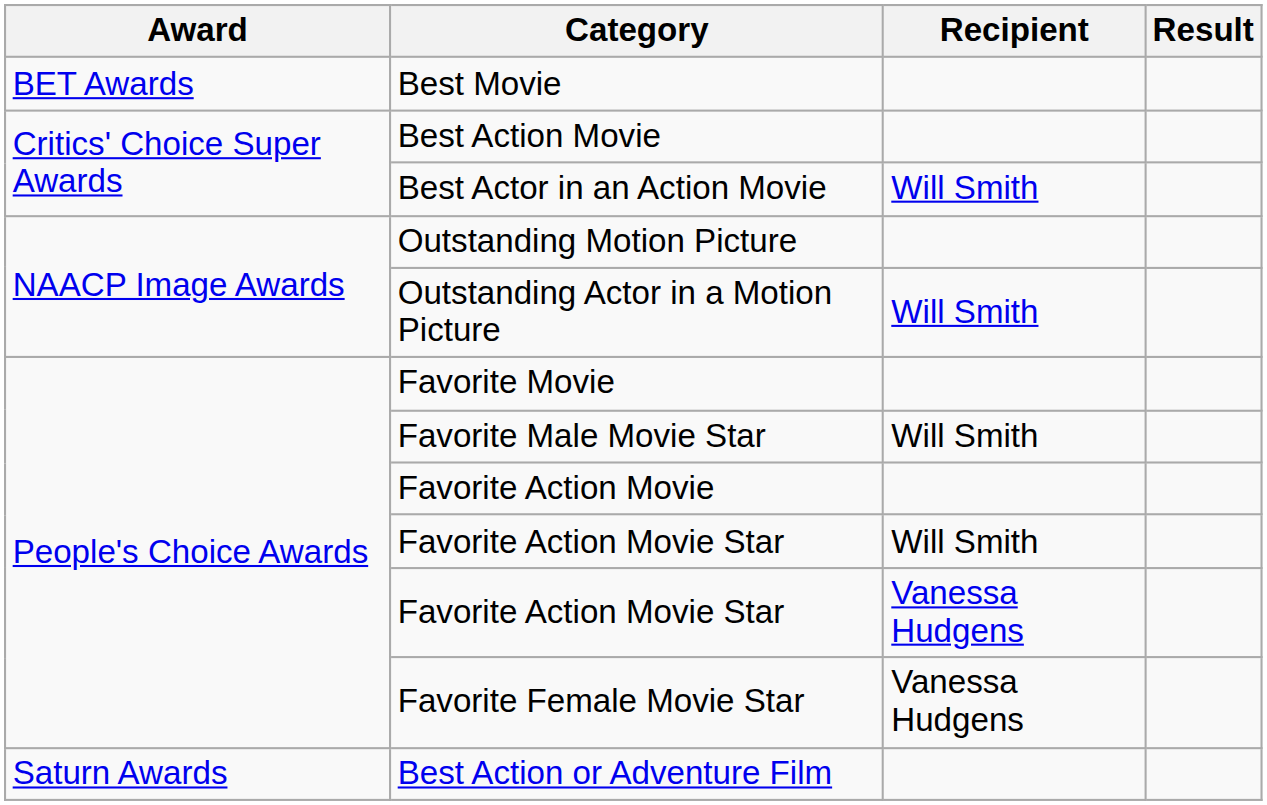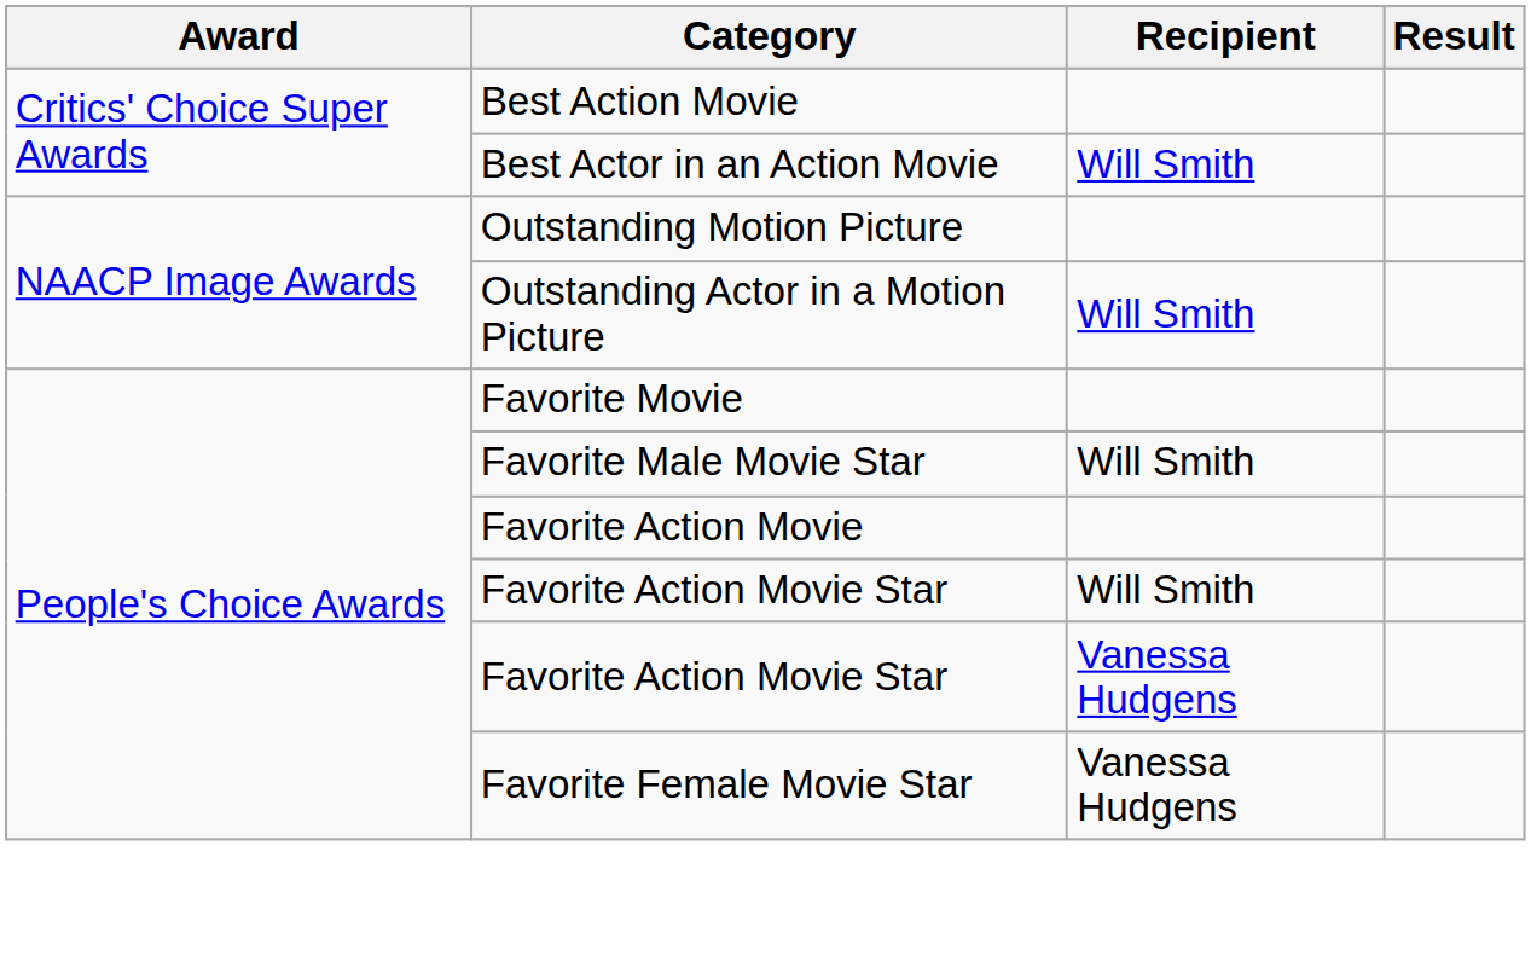 <table class="wikitable plainrowheaders sortable">
 <tr>
 <th scope="col">Award</th>
 <th scope="col">Category</th>
 <th scope="col">Recipient</th>
 <th scope="col">Result</th>
-</tr>
-<tr>
-<td><a href='#'>BET Awards</a></td>
-<td>Best Movie</td>
-<td></td>
-<td></td>
 </tr>
 <tr>
 <td rowspan=2><a href='#'>Critics' Choice Super Awards</a></td>
 <td>Best Action Movie</td>
 <td></td>
 <td></td>
 </tr>
 <tr>
 <td>Best Actor in an Action Movie</td>
 <td><a href='#'>Will Smith</a></td>
 <td></td>
 </tr>
 <tr>
 <td rowspan=2><a href='#'>NAACP Image Awards</a></td>
 <td>Outstanding Motion Picture</td>
 <td></td>
 <td></td>
 </tr>
 <tr>
 <td>Outstanding Actor in a Motion Picture</td>
 <td><a href='#'>Will Smith</a></td>
 <td></td>
 </tr>
 <tr>
 <td rowspan=6><a href='#'>People's Choice Awards</a></td>
 <td>Favorite Movie</td>
 <td></td>
 <td></td>
 </tr>
 <tr>
 <td>Favorite Male Movie Star</td>
 <td>Will Smith</td>
 <td></td>
 </tr>
 <tr>
 <td>Favorite Action Movie</td>
 <td></td>
 <td></td>
 </tr>
 <tr>
 <td>Favorite Action Movie Star</td>
 <td>Will Smith</td>
 <td></td>
 </tr>
 <tr>
 <td>Favorite Action Movie Star</td>
 <td><a href='#'>Vanessa Hudgens</a></td>
 <td></td>
 </tr>
 <tr>
 <td>Favorite Female Movie Star</td>
 <td>Vanessa Hudgens</td>
 <td></td>
 </tr>
-<tr>
-<td><a href='#'>Saturn Awards</a></td>
-<td><a href='#'>Best Action or Adventure Film</a></td>
-<td></td>
-<td></td>
-</tr>
 </table>
